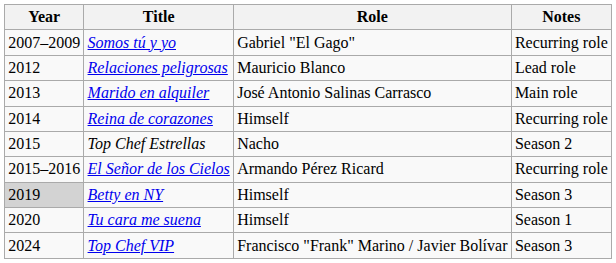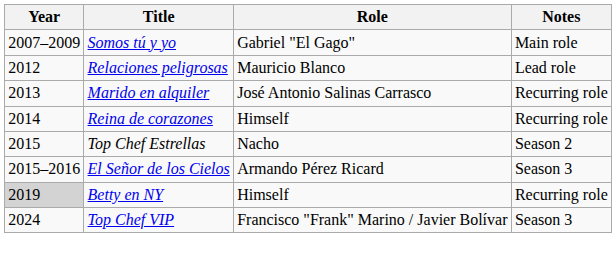 <table class="wikitable sortable">
 <tr>
 <th>Year</th>
 <th>Title</th>
 <th>Role</th>
 <th>Notes</th>
 </tr>
 <tr>
 <td>2007–2009</td>
 <td><em><a href='#'>Somos tú y yo</a></em></td>
 <td>Gabriel "El Gago"</td>
-<td>Recurring role</td>
+<td>Main role</td>
 </tr>
 <tr>
 <td>2012</td>
 <td><em><a href='#'>Relaciones peligrosas</a></em></td>
 <td>Mauricio Blanco</td>
 <td>Lead role</td>
 </tr>
 <tr>
 <td>2013</td>
 <td><em><a href='#'>Marido en alquiler</a></em></td>
 <td>José Antonio Salinas Carrasco</td>
-<td>Main role</td>
+<td>Recurring role</td>
 </tr>
 <tr>
 <td>2014</td>
 <td><em><a href='#'>Reina de corazones</a></em></td>
 <td>Himself</td>
 <td>Recurring role</td>
 </tr>
 <tr>
 <td>2015</td>
 <td><em>Top Chef Estrellas</em></td>
 <td>Nacho</td>
 <td>Season 2</td>
 </tr>
 <tr>
 <td>2015–2016</td>
 <td><em><a href='#'>El Señor de los Cielos</a></em></td>
 <td>Armando Pérez Ricard</td>
-<td>Recurring role</td>
+<td>Season 3</td>
 </tr>
 <tr>
 <td style="background: lightgrey;">2019</td>
 <td><em><a href='#'>Betty en NY</a></em></td>
 <td>Himself</td>
-<td>Season 3</td>
-</tr>
-<tr>
-<td>2020</td>
-<td><em><a href='#'>Tu cara me suena</a></em></td>
-<td>Himself</td>
-<td>Season 1</td>
+<td>Recurring role</td>
 </tr>
 <tr>
 <td>2024</td>
 <td><em><a href='#'>Top Chef VIP</a></em></td>
 <td>Francisco "Frank" Marino / Javier Bolívar</td>
 <td>Season 3</td>
 </tr>
 </table>
